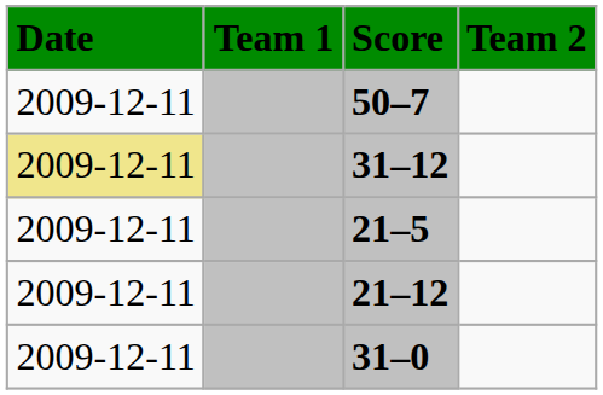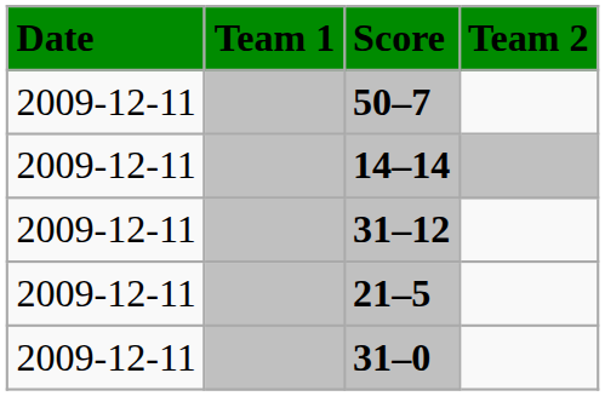 <table class="wikitable" style="margin:0.5em auto; font-size:95%">
 <tr bgcolor="#008B00">
 <td><strong>Date</strong></td>
 <td><strong>Team 1</strong></td>
 <td><strong>Score</strong></td>
 <td><strong>Team 2</strong></td>
 </tr>
 <tr>
 <td>2009-12-11</td>
 <td bgcolor="silver"><strong></strong></td>
 <td bgcolor="silver"><strong>50–7</strong></td>
 <td></td>
 </tr>
 <tr>
-<td style="background: khaki;">2009-12-11</td>
+<td>2009-12-11</td>
+<td bgcolor="silver"><strong></strong></td>
+<td bgcolor="silver"><strong>14–14</strong></td>
+<td bgcolor="silver"><strong></strong></td>
+</tr>
+<tr>
+<td>2009-12-11</td>
 <td bgcolor="silver"><strong></strong></td>
 <td bgcolor="silver"><strong>31–12</strong></td>
 <td></td>
 </tr>
 <tr>
 <td>2009-12-11</td>
 <td bgcolor="silver"><strong></strong></td>
 <td bgcolor="silver"><strong>21–5</strong></td>
 <td></td>
 </tr>
 <tr>
 <td>2009-12-11</td>
 <td bgcolor="silver"><strong></strong></td>
-<td bgcolor="silver"><strong>21–12</strong></td>
-<td></td>
-</tr>
-<tr>
-<td>2009-12-11</td>
-<td bgcolor="silver"><strong></strong></td>
 <td bgcolor="silver"><strong>31–0</strong></td>
 <td></td>
 </tr>
 </table>
